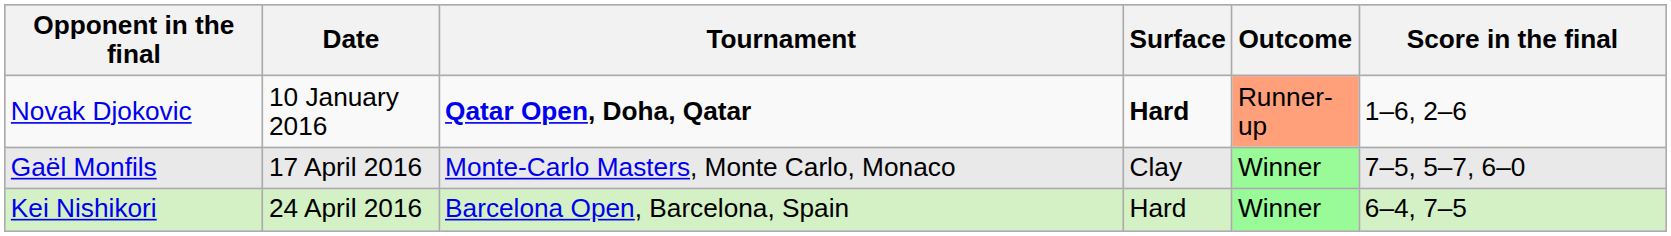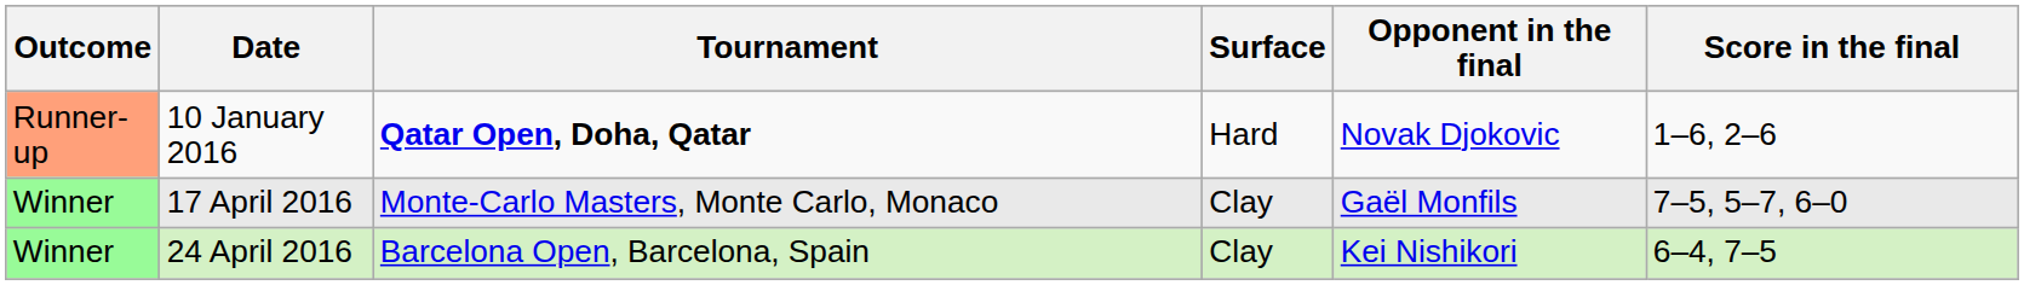 <table class="sortable wikitable">
 <tr>
-<th width=150>Opponent in the final</th>
+<th width=70>Outcome</th>
 <th width=100>Date</th>
 <th width=410>Tournament</th>
 <th width=50>Surface</th>
-<th width=70>Outcome</th>
+<th width=150>Opponent in the final</th>
 <th width=180>Score in the final</th>
 </tr>
 <tr>
-<td> <a href='#'>Novak Djokovic</a></td>
+<td bgcolor=FFA07A>Runner-up</td>
 <td>10 January 2016</td>
 <td><strong><a href='#'>Qatar Open</a>, Doha, Qatar</strong></td>
-<td><strong>Hard</strong></td>
-<td bgcolor=FFA07A>Runner-up</td>
+<td>Hard</td>
+<td> <a href='#'>Novak Djokovic</a></td>
 <td>1–6, 2–6</td>
 </tr>
 <tr bgcolor=#E9E9E9>
-<td> <a href='#'>Gaël Monfils</a></td>
+<td bgcolor=98fb98>Winner</td>
 <td>17 April 2016</td>
 <td><a href='#'>Monte-Carlo Masters</a>, Monte Carlo, Monaco</td>
 <td>Clay</td>
-<td bgcolor=98fb98>Winner</td>
+<td> <a href='#'>Gaël Monfils</a></td>
 <td>7–5, 5–7, 6–0</td>
 </tr>
 <tr bgcolor=#D4F1C5>
-<td> <a href='#'>Kei Nishikori</a></td>
+<td bgcolor=98fb98>Winner</td>
 <td>24 April 2016</td>
 <td><a href='#'>Barcelona Open</a>, Barcelona, Spain</td>
-<td>Hard</td>
-<td bgcolor=98fb98>Winner</td>
+<td>Clay</td>
+<td> <a href='#'>Kei Nishikori</a></td>
 <td>6–4, 7–5</td>
 </tr>
 </table>
